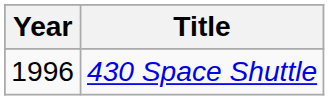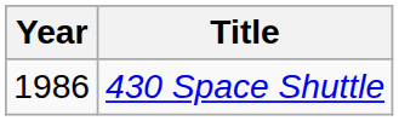 <table class="wikitable">
 <tr>
 <th>Year</th>
 <th>Title</th>
 </tr>
 <tr>
-<td>1996</td>
+<td>1986</td>
 <td><em><a href='#'>430 Space Shuttle</a></em></td>
 </tr>
 </table>
